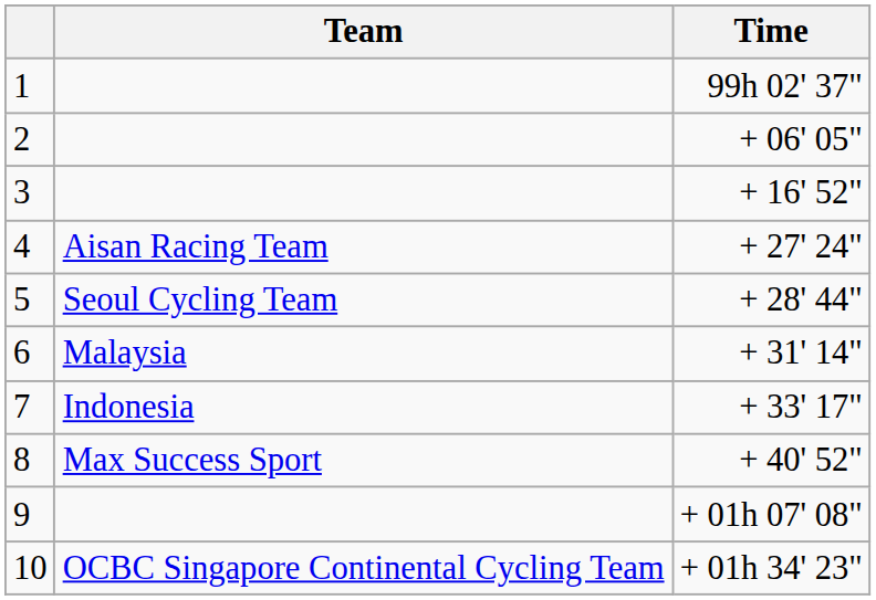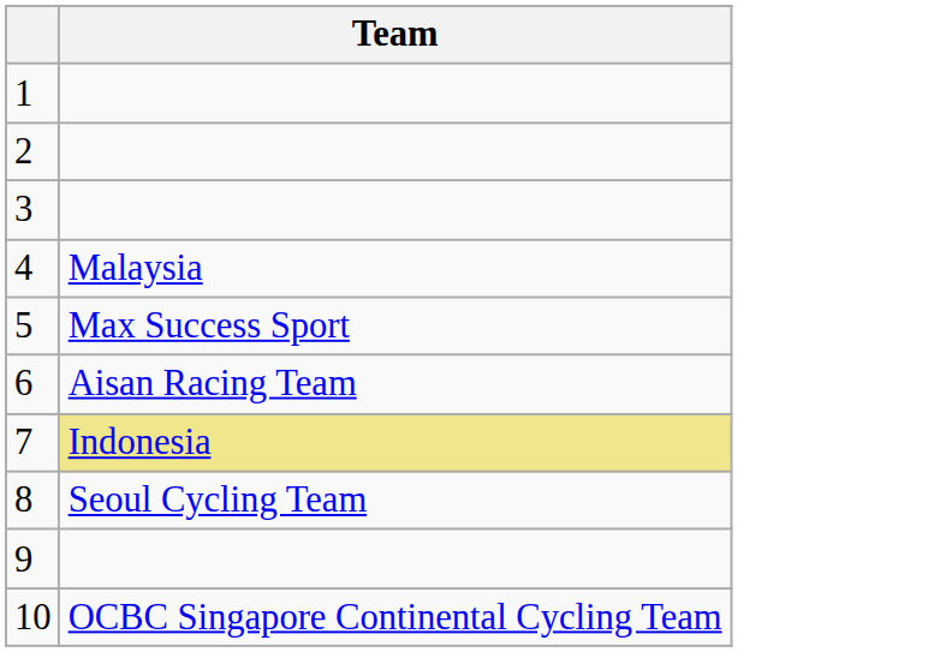 <table class=wikitable>
 <tr>
 <th></th>
 <th>Team</th>
-<th>Time</th>
 </tr>
 <tr>
 <td>1</td>
 <td></td>
-<td align=right>99h 02' 37"</td>
 </tr>
 <tr>
 <td>2</td>
 <td></td>
-<td align=right>+ 06' 05"</td>
 </tr>
 <tr>
 <td>3</td>
 <td></td>
-<td align=right>+ 16' 52"</td>
 </tr>
 <tr>
 <td>4</td>
-<td><a href='#'>Aisan Racing Team</a></td>
-<td align=right>+ 27' 24"</td>
+<td><a href='#'>Malaysia</a></td>
 </tr>
 <tr>
 <td>5</td>
-<td><a href='#'>Seoul Cycling Team</a></td>
-<td align=right>+ 28' 44"</td>
+<td><a href='#'>Max Success Sport</a></td>
 </tr>
 <tr>
 <td>6</td>
-<td><a href='#'>Malaysia</a></td>
-<td align=right>+ 31' 14"</td>
+<td><a href='#'>Aisan Racing Team</a></td>
 </tr>
 <tr>
 <td>7</td>
-<td><a href='#'>Indonesia</a></td>
-<td align=right>+ 33' 17"</td>
+<td style="background: khaki;"><a href='#'>Indonesia</a></td>
 </tr>
 <tr>
 <td>8</td>
-<td><a href='#'>Max Success Sport</a></td>
-<td align=right>+ 40' 52"</td>
+<td><a href='#'>Seoul Cycling Team</a></td>
 </tr>
 <tr>
 <td>9</td>
 <td></td>
-<td align=right>+ 01h 07' 08"</td>
 </tr>
 <tr>
 <td>10</td>
 <td><a href='#'>OCBC Singapore Continental Cycling Team</a></td>
-<td align=right>+ 01h 34' 23"</td>
 </tr>
 </table>
